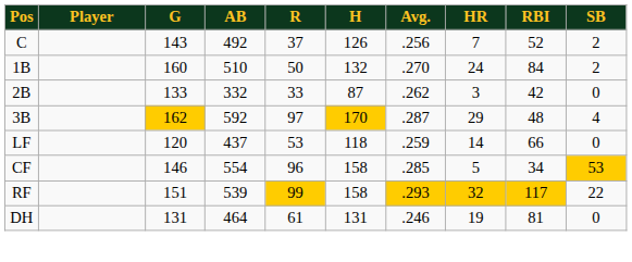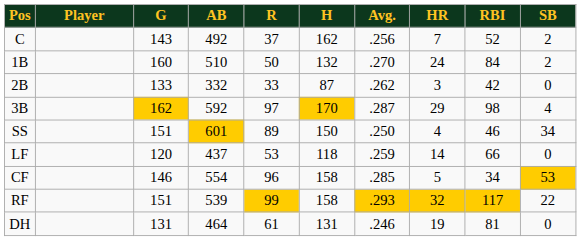 <table class="wikitable sortable">
 <tr>
 <th style="background:#0C371D;color:#ffc322;" width="5%">Pos</th>
 <th style="background:#0C371D;color:#ffc322;" width="16%">Player</th>
 <th style="background:#0C371D;color:#ffc322;" width="9%">G</th>
 <th style="background:#0C371D;color:#ffc322;" width="9%">AB</th>
 <th style="background:#0C371D;color:#ffc322;" width="9%">R</th>
 <th style="background:#0C371D;color:#ffc322;" width="9%">H</th>
 <th style="background:#0C371D;color:#ffc322;" width="9%">Avg.</th>
 <th style="background:#0C371D;color:#ffc322;" width="9%">HR</th>
 <th style="background:#0C371D;color:#ffc322;" width="9%">RBI</th>
 <th style="background:#0C371D;color:#ffc322;" width="9%">SB</th>
 </tr>
 <tr align="center">
 <td>C</td>
 <td></td>
 <td>143</td>
 <td>492</td>
 <td>37</td>
-<td>126</td>
+<td>162</td>
 <td>.256</td>
 <td>7</td>
 <td>52</td>
 <td>2</td>
 </tr>
 <tr align="center">
 <td>1B</td>
 <td></td>
 <td>160</td>
 <td>510</td>
 <td>50</td>
 <td>132</td>
 <td>.270</td>
 <td>24</td>
 <td>84</td>
 <td>2</td>
 </tr>
 <tr align="center">
 <td>2B</td>
 <td></td>
 <td>133</td>
 <td>332</td>
 <td>33</td>
 <td>87</td>
 <td>.262</td>
 <td>3</td>
 <td>42</td>
 <td>0</td>
 </tr>
 <tr align="center">
 <td>3B</td>
 <td></td>
 <td bgcolor="#FFCC00">162</td>
 <td>592</td>
 <td>97</td>
 <td bgcolor="#FFCC00">170</td>
 <td>.287</td>
 <td>29</td>
-<td>48</td>
+<td>98</td>
 <td>4</td>
+</tr>
+<tr align="center">
+<td>SS</td>
+<td></td>
+<td>151</td>
+<td bgcolor="#FFCC00">601</td>
+<td>89</td>
+<td>150</td>
+<td>.250</td>
+<td>4</td>
+<td>46</td>
+<td>34</td>
 </tr>
 <tr align="center">
 <td>LF</td>
 <td></td>
 <td>120</td>
 <td>437</td>
 <td>53</td>
 <td>118</td>
 <td>.259</td>
 <td>14</td>
 <td>66</td>
 <td>0</td>
 </tr>
 <tr align="center">
 <td>CF</td>
 <td></td>
 <td>146</td>
 <td>554</td>
 <td>96</td>
 <td>158</td>
 <td>.285</td>
 <td>5</td>
 <td>34</td>
 <td bgcolor="#FFCC00">53</td>
 </tr>
 <tr align="center">
 <td>RF</td>
 <td></td>
 <td>151</td>
 <td>539</td>
 <td bgcolor="#FFCC00">99</td>
 <td>158</td>
 <td bgcolor="#FFCC00">.293</td>
 <td bgcolor="#FFCC00">32</td>
 <td bgcolor="#FFCC00">117</td>
 <td>22</td>
 </tr>
 <tr align="center">
 <td>DH</td>
 <td></td>
 <td>131</td>
 <td>464</td>
 <td>61</td>
 <td>131</td>
 <td>.246</td>
 <td>19</td>
 <td>81</td>
 <td>0</td>
 </tr>
 </table>
